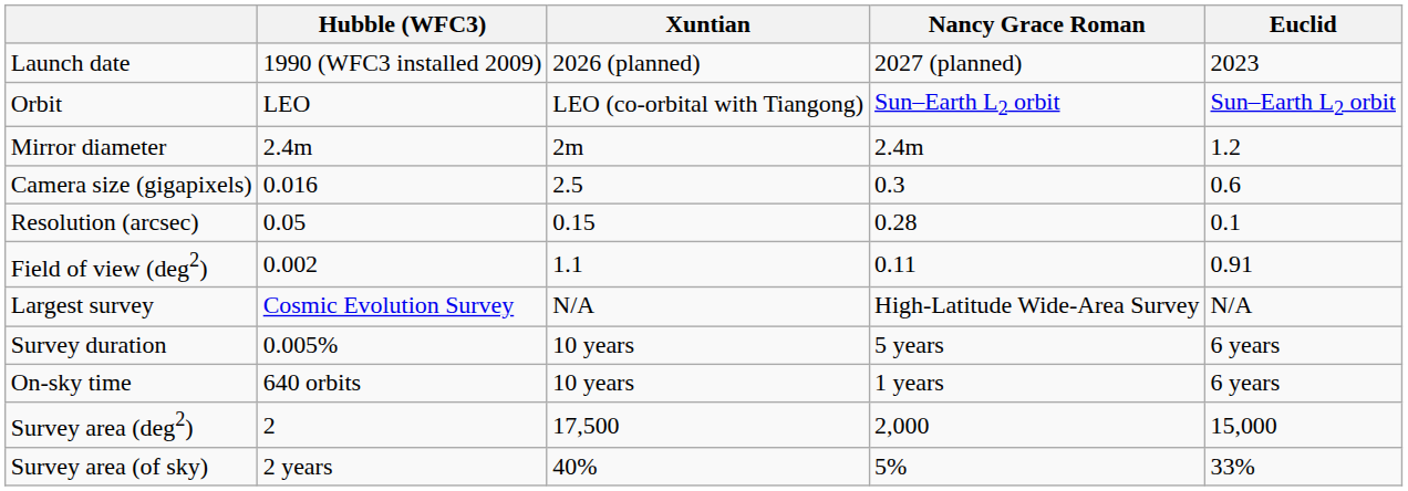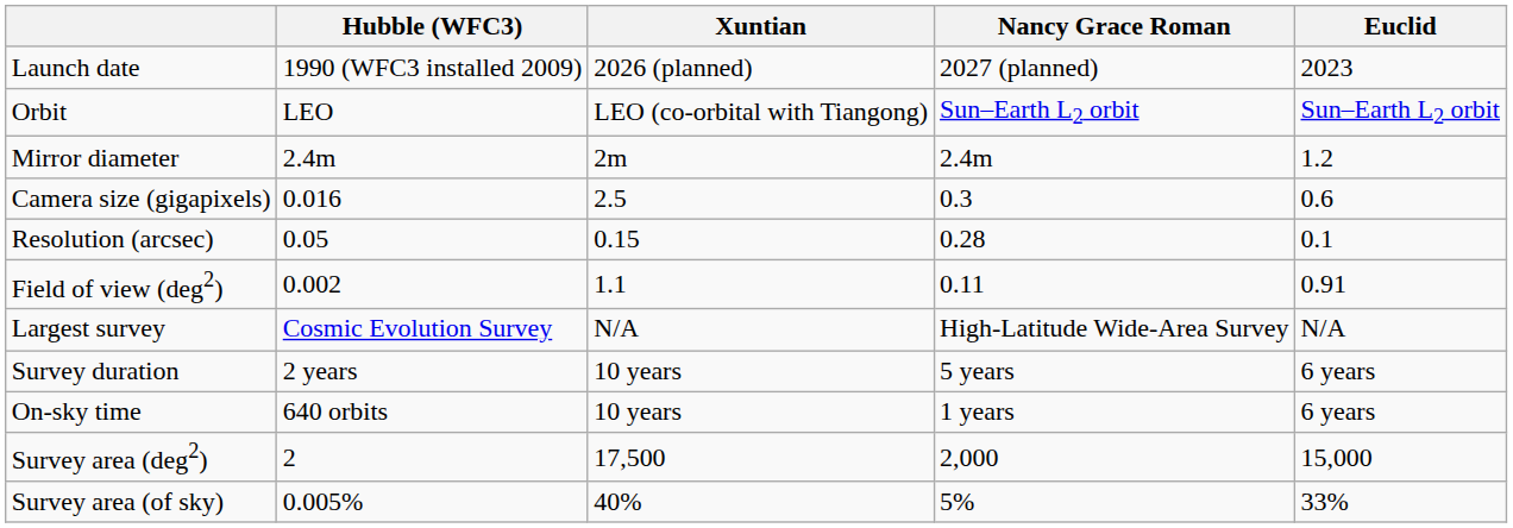 <table class="wikitable">
 <tr>
 <th></th>
 <th>Hubble (WFC3)</th>
 <th>Xuntian</th>
 <th>Nancy Grace Roman</th>
 <th>Euclid</th>
 </tr>
 <tr>
 <td>Launch date</td>
 <td>1990 (WFC3 installed 2009)</td>
 <td>2026 (planned)</td>
 <td>2027 (planned)</td>
 <td>2023</td>
 </tr>
 <tr>
 <td>Orbit</td>
 <td>LEO</td>
 <td>LEO (co-orbital with Tiangong)</td>
 <td><a href='#'>Sun–Earth L<sub>2</sub> orbit</a></td>
 <td><a href='#'>Sun–Earth L<sub>2</sub> orbit</a></td>
 </tr>
 <tr>
 <td>Mirror diameter</td>
 <td>2.4m</td>
 <td>2m</td>
 <td>2.4m</td>
 <td>1.2</td>
 </tr>
 <tr>
 <td>Camera size (gigapixels)</td>
 <td>0.016</td>
 <td>2.5</td>
 <td>0.3</td>
 <td>0.6</td>
 </tr>
 <tr>
 <td>Resolution (arcsec)</td>
 <td>0.05</td>
 <td>0.15</td>
 <td>0.28</td>
 <td>0.1</td>
 </tr>
 <tr>
 <td>Field of view (deg<sup>2</sup>)</td>
 <td>0.002</td>
 <td>1.1</td>
 <td>0.11</td>
 <td>0.91</td>
 </tr>
 <tr>
 <td>Largest survey</td>
 <td><a href='#'>Cosmic Evolution Survey</a></td>
 <td>N/A</td>
 <td>High-Latitude Wide-Area Survey</td>
 <td>N/A</td>
 </tr>
 <tr>
 <td>Survey duration</td>
-<td>0.005%</td>
+<td>2 years</td>
 <td>10 years</td>
 <td>5 years</td>
 <td>6 years</td>
 </tr>
 <tr>
 <td>On-sky time</td>
 <td>640 orbits</td>
 <td>10 years</td>
 <td>1 years</td>
 <td>6 years</td>
 </tr>
 <tr>
 <td>Survey area (deg<sup>2</sup>)</td>
 <td>2</td>
 <td>17,500</td>
 <td>2,000</td>
 <td>15,000</td>
 </tr>
 <tr>
 <td>Survey area (of sky)</td>
-<td>2 years</td>
+<td>0.005%</td>
 <td>40%</td>
 <td>5%</td>
 <td>33%</td>
 </tr>
 </table>
